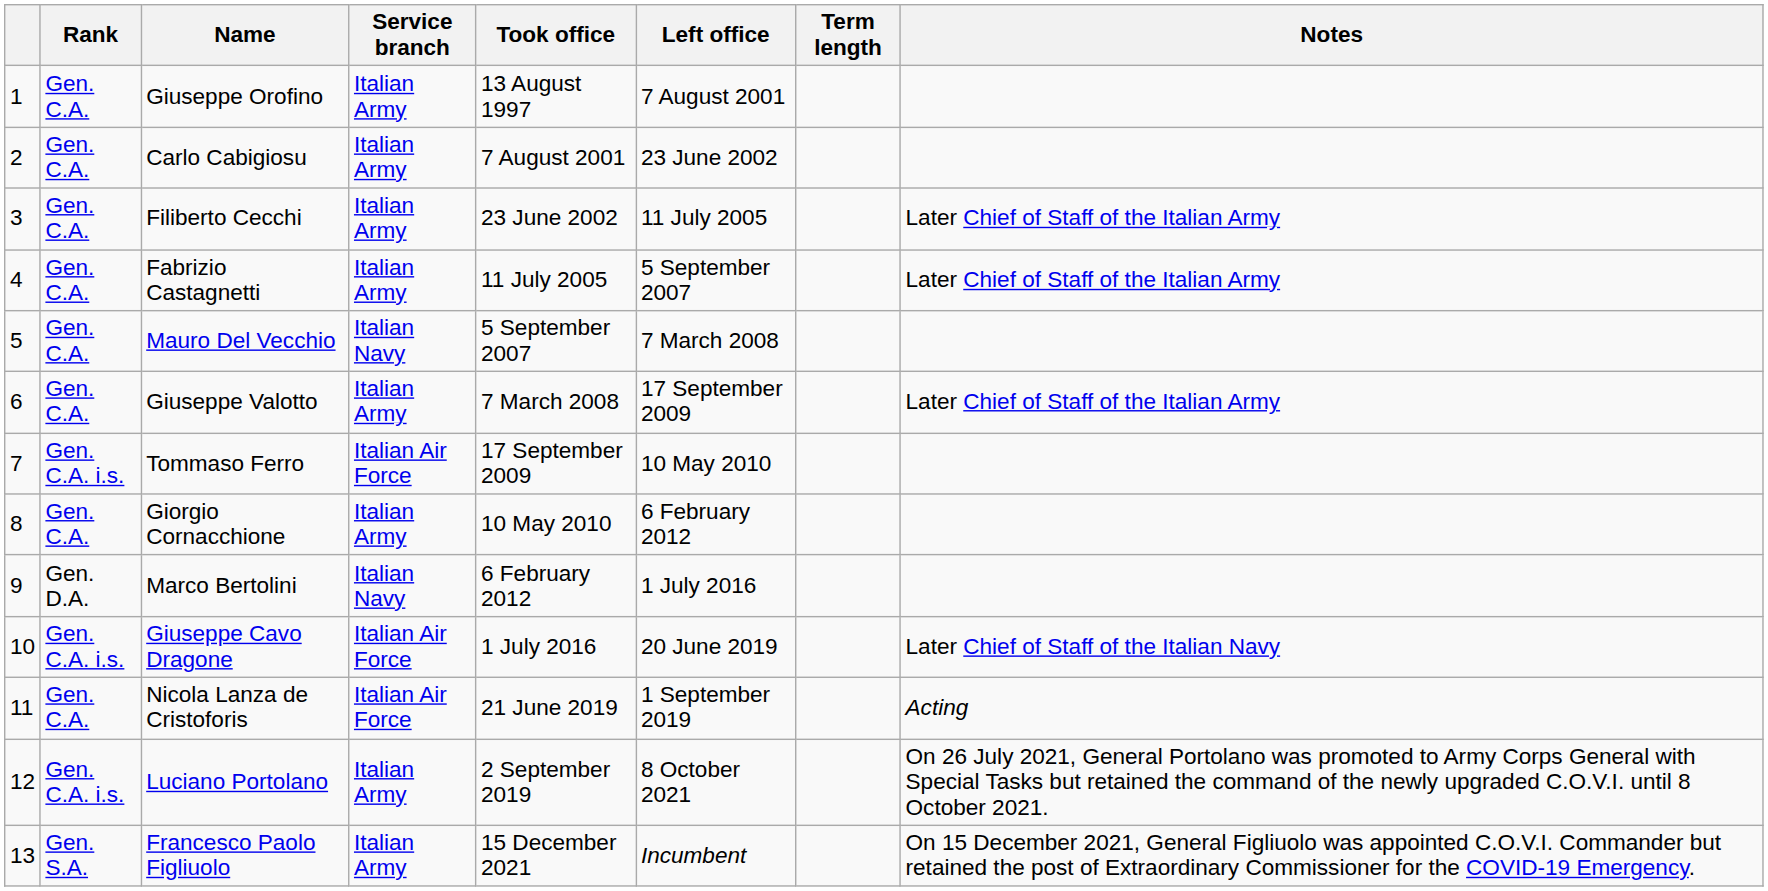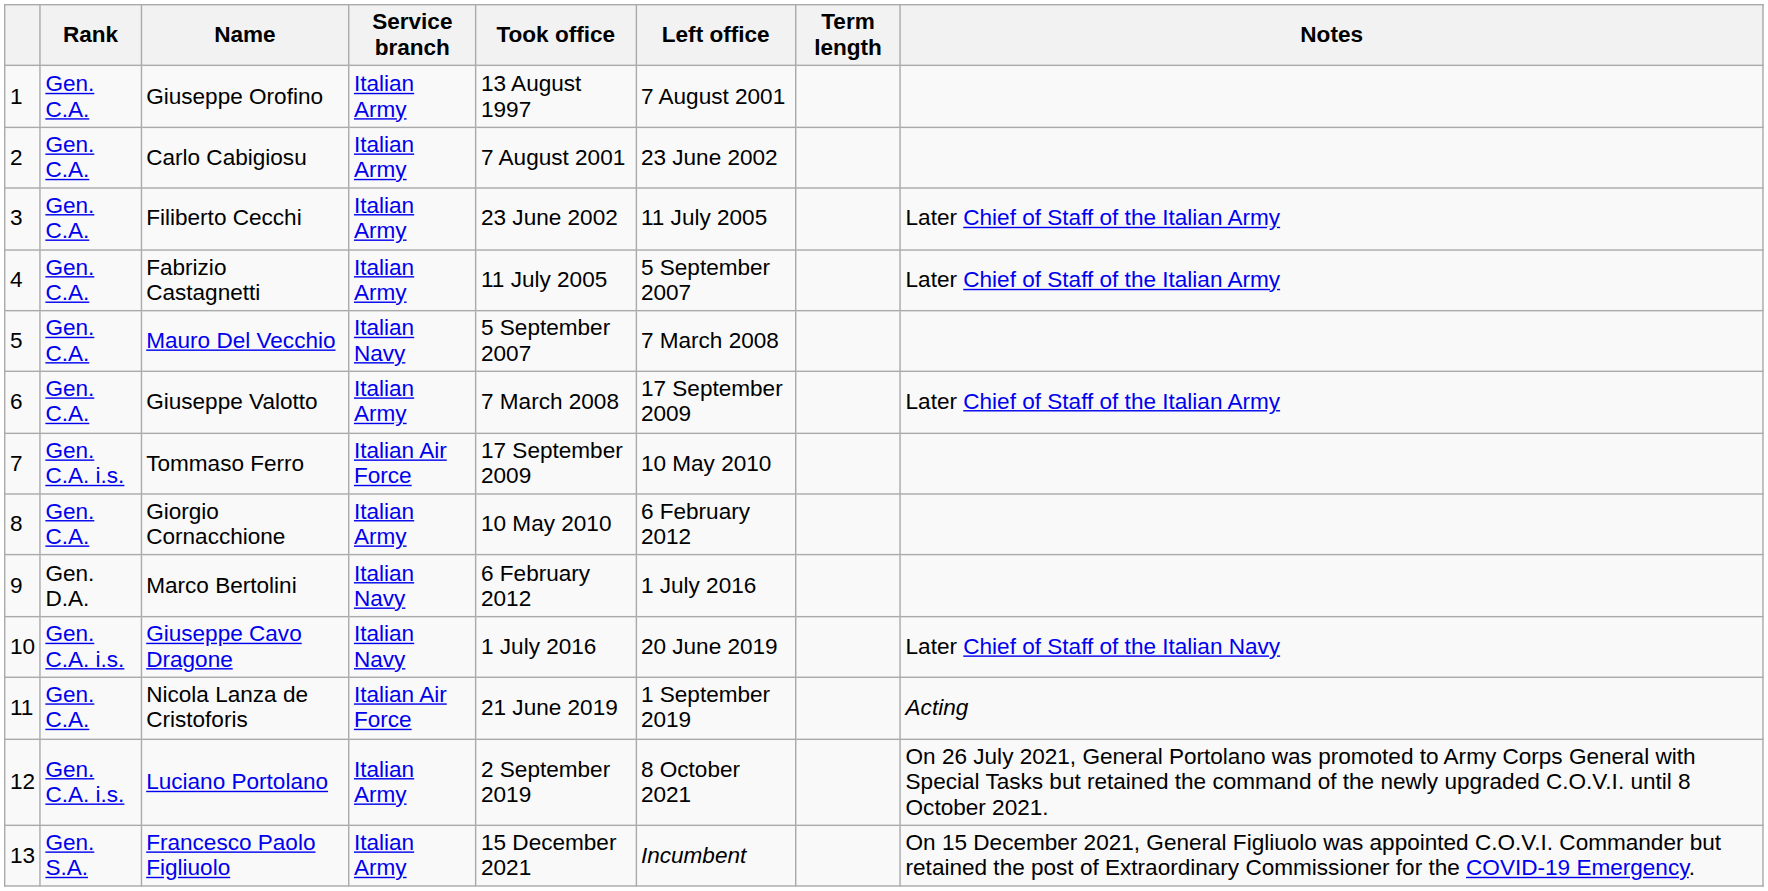 <table class="wikitable">
 <tr>
 <th></th>
 <th>Rank</th>
 <th>Name</th>
 <th>Service branch</th>
 <th>Took office</th>
 <th>Left office</th>
 <th>Term length</th>
 <th>Notes</th>
 </tr>
 <tr>
 <td>1</td>
 <td><a href='#'>Gen. C.A.</a></td>
 <td>Giuseppe Orofino</td>
 <td> <a href='#'>Italian Army</a></td>
 <td>13 August 1997</td>
 <td>7 August 2001</td>
 <td></td>
 <td></td>
 </tr>
 <tr>
 <td>2</td>
 <td><a href='#'>Gen. C.A.</a></td>
 <td>Carlo Cabigiosu</td>
 <td> <a href='#'>Italian Army</a></td>
 <td>7 August 2001</td>
 <td>23 June 2002</td>
 <td></td>
 <td></td>
 </tr>
 <tr>
 <td>3</td>
 <td><a href='#'>Gen. C.A.</a></td>
 <td>Filiberto Cecchi</td>
 <td> <a href='#'>Italian Army</a></td>
 <td>23 June 2002</td>
 <td>11 July 2005</td>
 <td></td>
 <td>Later <a href='#'>Chief of Staff of the Italian Army</a></td>
 </tr>
 <tr>
 <td>4</td>
 <td><a href='#'>Gen. C.A.</a></td>
 <td>Fabrizio Castagnetti</td>
 <td> <a href='#'>Italian Army</a></td>
 <td>11 July 2005</td>
 <td>5 September 2007</td>
 <td></td>
 <td>Later <a href='#'>Chief of Staff of the Italian Army</a></td>
 </tr>
 <tr>
 <td>5</td>
 <td><a href='#'>Gen. C.A.</a></td>
 <td><a href='#'>Mauro Del Vecchio</a></td>
 <td> <a href='#'>Italian Navy</a></td>
 <td>5 September 2007</td>
 <td>7 March 2008</td>
 <td></td>
 <td></td>
 </tr>
 <tr>
 <td>6</td>
 <td><a href='#'>Gen. C.A.</a></td>
 <td>Giuseppe Valotto</td>
 <td> <a href='#'>Italian Army</a></td>
 <td>7 March 2008</td>
 <td>17 September 2009</td>
 <td></td>
 <td>Later <a href='#'>Chief of Staff of the Italian Army</a></td>
 </tr>
 <tr>
 <td>7</td>
 <td><a href='#'>Gen. C.A. i.s.</a></td>
 <td>Tommaso Ferro</td>
 <td> <a href='#'>Italian Air Force</a></td>
 <td>17 September 2009</td>
 <td>10 May 2010</td>
 <td></td>
 <td></td>
 </tr>
 <tr>
 <td>8</td>
 <td><a href='#'>Gen. C.A.</a></td>
 <td>Giorgio Cornacchione</td>
 <td> <a href='#'>Italian Army</a></td>
 <td>10 May 2010</td>
 <td>6 February 2012</td>
 <td></td>
 <td></td>
 </tr>
 <tr>
 <td>9</td>
 <td>Gen. D.A.</td>
 <td>Marco Bertolini</td>
 <td> <a href='#'>Italian Navy</a></td>
 <td>6 February 2012</td>
 <td>1 July 2016</td>
 <td></td>
 <td></td>
 </tr>
 <tr>
 <td>10</td>
 <td><a href='#'>Gen. C.A. i.s.</a></td>
 <td><a href='#'>Giuseppe Cavo Dragone</a></td>
-<td> <a href='#'>Italian Air Force</a></td>
+<td> <a href='#'>Italian Navy</a></td>
 <td>1 July 2016</td>
 <td>20 June 2019</td>
 <td></td>
 <td>Later <a href='#'>Chief of Staff of the Italian Navy</a></td>
 </tr>
 <tr>
 <td>11</td>
 <td><a href='#'>Gen. C.A.</a></td>
 <td>Nicola Lanza de Cristoforis</td>
 <td> <a href='#'>Italian Air Force</a></td>
 <td>21 June 2019</td>
 <td>1 September 2019</td>
 <td></td>
 <td><em>Acting</em></td>
 </tr>
 <tr>
 <td>12</td>
 <td><a href='#'>Gen. C.A. i.s.</a></td>
 <td><a href='#'>Luciano Portolano</a></td>
 <td> <a href='#'>Italian Army</a></td>
 <td>2 September 2019</td>
 <td>8 October 2021</td>
 <td></td>
 <td>On 26 July 2021, General Portolano was promoted to Army Corps General with Special Tasks but retained the command of the newly upgraded C.O.V.I. until 8 October 2021.</td>
 </tr>
 <tr>
 <td>13</td>
 <td><a href='#'>Gen. S.A.</a></td>
 <td><a href='#'>Francesco Paolo Figliuolo</a></td>
 <td> <a href='#'>Italian Army</a></td>
 <td>15 December 2021</td>
 <td><em>Incumbent</em></td>
 <td></td>
 <td>On 15 December 2021, General Figliuolo was appointed C.O.V.I. Commander but retained the post of Extraordinary Commissioner for the <a href='#'>COVID-19 Emergency</a>.</td>
 </tr>
 </table>
